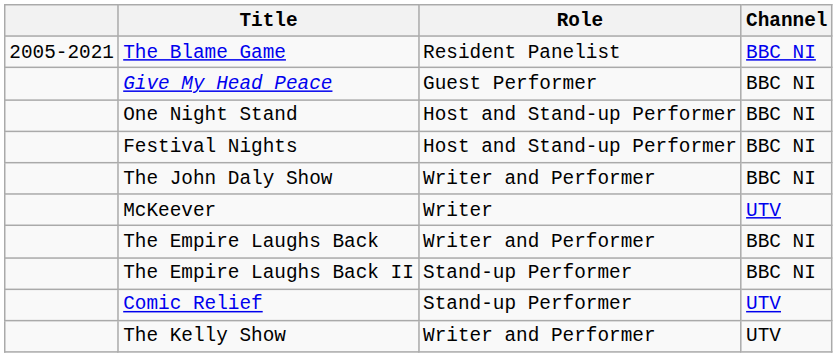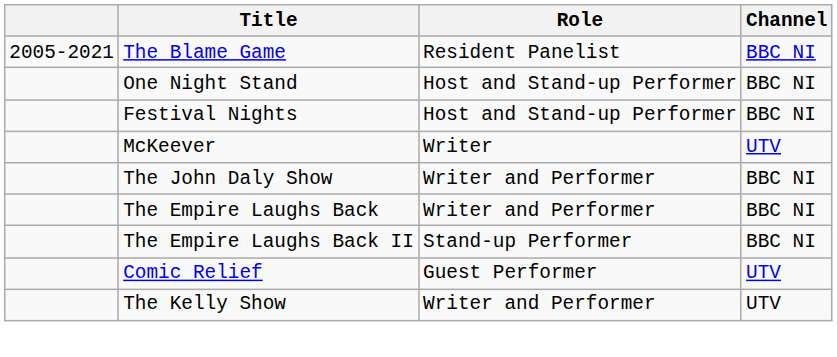 <table class="wikitable">
 <tr>
 <th></th>
 <th>Title</th>
 <th>Role</th>
 <th>Channel</th>
 </tr>
 <tr>
 <td>2005-2021</td>
 <td><a href='#'>The Blame Game</a></td>
 <td>Resident Panelist</td>
 <td><a href='#'>BBC NI</a></td>
 </tr>
 <tr>
 <td></td>
-<td><em><a href='#'>Give My Head Peace</a></em></td>
-<td>Guest Performer</td>
-<td>BBC NI</td>
-</tr>
-<tr>
-<td></td>
 <td>One Night Stand</td>
 <td>Host and Stand-up Performer</td>
 <td>BBC NI</td>
 </tr>
 <tr>
 <td></td>
 <td>Festival Nights</td>
 <td>Host and Stand-up Performer</td>
 <td>BBC NI</td>
 </tr>
 <tr>
 <td></td>
+<td>McKeever</td>
+<td>Writer</td>
+<td><a href='#'>UTV</a></td>
+</tr>
+<tr>
+<td></td>
 <td>The John Daly Show</td>
 <td>Writer and Performer</td>
 <td>BBC NI</td>
-</tr>
-<tr>
-<td></td>
-<td>McKeever</td>
-<td>Writer</td>
-<td><a href='#'>UTV</a></td>
 </tr>
 <tr>
 <td></td>
 <td>The Empire Laughs Back</td>
 <td>Writer and Performer</td>
 <td>BBC NI</td>
 </tr>
 <tr>
 <td></td>
 <td>The Empire Laughs Back II</td>
 <td>Stand-up Performer</td>
 <td>BBC NI</td>
 </tr>
 <tr>
 <td></td>
 <td><a href='#'>Comic Relief</a></td>
-<td>Stand-up Performer</td>
+<td>Guest Performer</td>
 <td><a href='#'>UTV</a></td>
 </tr>
 <tr>
 <td></td>
 <td>The Kelly Show</td>
 <td>Writer and Performer</td>
 <td>UTV</td>
 </tr>
 </table>
